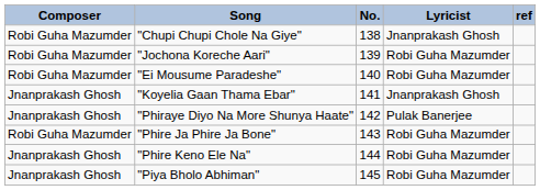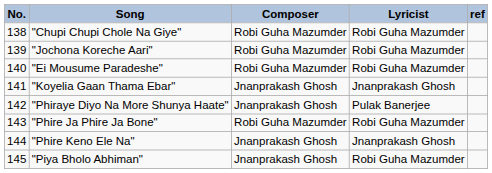 <table class="wikitable" style="font-size:90%">
 <tr>
+<th style="background:#B0C4DE;">No.</th>
+<th style="background:#B0C4DE;">Song</th>
 <th style="background:#B0C4DE;">Composer</th>
-<th style="background:#B0C4DE;">Song</th>
-<th style="background:#B0C4DE;">No.</th>
 <th style="background:#B0C4DE;">Lyricist</th>
 <th style="background:#B0C4DE;">ref</th>
 </tr>
 <tr>
+<td>138</td>
+<td>"Chupi Chupi Chole Na Giye"</td>
 <td>Robi Guha Mazumder</td>
-<td>"Chupi Chupi Chole Na Giye"</td>
-<td>138</td>
+<td>Robi Guha Mazumder</td>
+<td></td>
+</tr>
+<tr>
+<td>139</td>
+<td>"Jochona Koreche Aari"</td>
+<td>Robi Guha Mazumder</td>
+<td>Robi Guha Mazumder</td>
+<td></td>
+</tr>
+<tr>
+<td>140</td>
+<td>"Ei Mousume Paradeshe"</td>
+<td>Robi Guha Mazumder</td>
+<td>Robi Guha Mazumder</td>
+<td></td>
+</tr>
+<tr>
+<td>141</td>
+<td>"Koyelia Gaan Thama Ebar"</td>
+<td>Jnanprakash Ghosh</td>
 <td>Jnanprakash Ghosh</td>
 <td></td>
 </tr>
 <tr>
+<td>142</td>
+<td>"Phiraye Diyo Na More Shunya Haate"</td>
+<td>Jnanprakash Ghosh</td>
+<td>Pulak Banerjee</td>
+<td></td>
+</tr>
+<tr>
+<td>143</td>
+<td>"Phire Ja Phire Ja Bone"</td>
 <td>Robi Guha Mazumder</td>
-<td>"Jochona Koreche Aari"</td>
-<td>139</td>
 <td>Robi Guha Mazumder</td>
 <td></td>
 </tr>
 <tr>
-<td>Robi Guha Mazumder</td>
-<td>"Ei Mousume Paradeshe"</td>
-<td>140</td>
-<td>Robi Guha Mazumder</td>
-<td></td>
-</tr>
-<tr>
+<td>144</td>
+<td>"Phire Keno Ele Na"</td>
 <td>Jnanprakash Ghosh</td>
-<td>"Koyelia Gaan Thama Ebar"</td>
-<td>141</td>
 <td>Jnanprakash Ghosh</td>
 <td></td>
 </tr>
 <tr>
+<td>145</td>
+<td>"Piya Bholo Abhiman"</td>
 <td>Jnanprakash Ghosh</td>
-<td>"Phiraye Diyo Na More Shunya Haate"</td>
-<td>142</td>
-<td>Pulak Banerjee</td>
-<td></td>
-</tr>
-<tr>
-<td>Robi Guha Mazumder</td>
-<td>"Phire Ja Phire Ja Bone"</td>
-<td>143</td>
-<td>Robi Guha Mazumder</td>
-<td></td>
-</tr>
-<tr>
-<td>Jnanprakash Ghosh</td>
-<td>"Phire Keno Ele Na"</td>
-<td>144</td>
-<td>Robi Guha Mazumder</td>
-<td></td>
-</tr>
-<tr>
-<td>Jnanprakash Ghosh</td>
-<td>"Piya Bholo Abhiman"</td>
-<td>145</td>
 <td>Robi Guha Mazumder</td>
 <td></td>
 </tr>
 </table>
